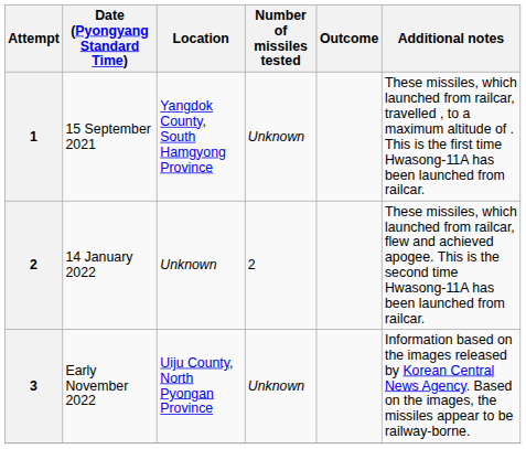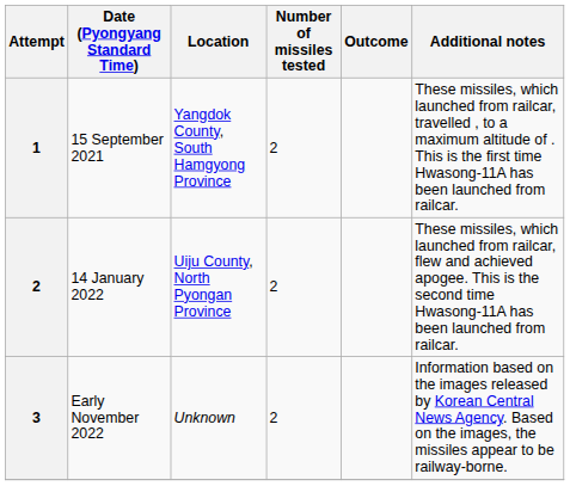 <table class="wikitable">
 <tr>
 <th scope="col">Attempt</th>
 <th scope="col">Date (<a href='#'>Pyongyang Standard Time</a>)</th>
 <th scope="col">Location</th>
 <th scope="col">Number of missiles tested</th>
 <th scope="col">Outcome</th>
 <th scope="col">Additional notes</th>
 </tr>
 <tr>
 <th scope="row">1</th>
 <td>15 September 2021</td>
 <td><a href='#'>Yangdok County</a>, <a href='#'>South Hamgyong Province</a></td>
-<td><em>Unknown</em></td>
+<td>2</td>
 <td></td>
 <td>These missiles, which launched from railcar, travelled , to a maximum altitude of . This is the first time Hwasong-11A has been launched from railcar.</td>
 </tr>
 <tr>
 <th>2</th>
 <td>14 January 2022</td>
-<td><em>Unknown</em></td>
+<td><a href='#'>Uiju County</a>, <a href='#'>North Pyongan Province</a></td>
 <td>2</td>
 <td></td>
 <td>These missiles, which launched from railcar, flew  and achieved  apogee. This is the second time Hwasong-11A has been launched from railcar.</td>
 </tr>
 <tr>
 <th>3</th>
 <td>Early November 2022</td>
-<td><a href='#'>Uiju County</a>, <a href='#'>North Pyongan Province</a></td>
 <td><em>Unknown</em></td>
+<td>2</td>
 <td></td>
 <td>Information based on the images released by <a href='#'>Korean Central News Agency</a>. Based on the images, the missiles appear to be railway-borne.</td>
 </tr>
 <tr>
 </tr>
 </table>
